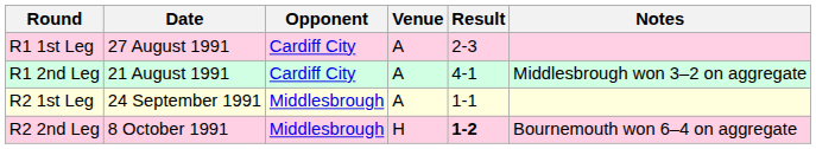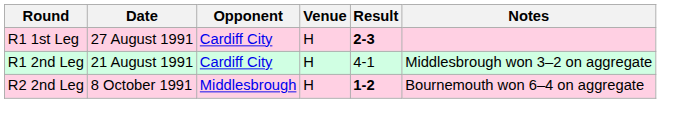 <table class="wikitable">
 <tr>
 <th>Round</th>
 <th>Date</th>
 <th>Opponent</th>
 <th>Venue</th>
 <th>Result</th>
 <th>Notes</th>
 </tr>
 <tr style="background-color: #ffd0e3;">
 <td>R1 1st Leg</td>
 <td>27 August 1991</td>
 <td><a href='#'>Cardiff City</a></td>
-<td>A</td>
-<td>2-3</td>
+<td>H</td>
+<td><strong>2-3</strong></td>
 <td></td>
 </tr>
 <tr style="background-color: #d0ffe3;">
 <td>R1 2nd Leg</td>
 <td>21 August 1991</td>
 <td><a href='#'>Cardiff City</a></td>
-<td>A</td>
+<td>H</td>
 <td>4-1</td>
 <td>Middlesbrough won 3–2 on aggregate</td>
-</tr>
-<tr style="background-color: #ffffdd;">
-<td>R2 1st Leg</td>
-<td>24 September 1991</td>
-<td><a href='#'>Middlesbrough</a></td>
-<td>A</td>
-<td>1-1</td>
-<td></td>
 </tr>
 <tr style="background-color: #ffd0e3;">
 <td>R2 2nd Leg</td>
 <td>8 October 1991</td>
 <td><a href='#'>Middlesbrough</a></td>
 <td>H</td>
 <td><strong>1-2</strong></td>
 <td>Bournemouth won 6–4 on aggregate</td>
 </tr>
 </table>
